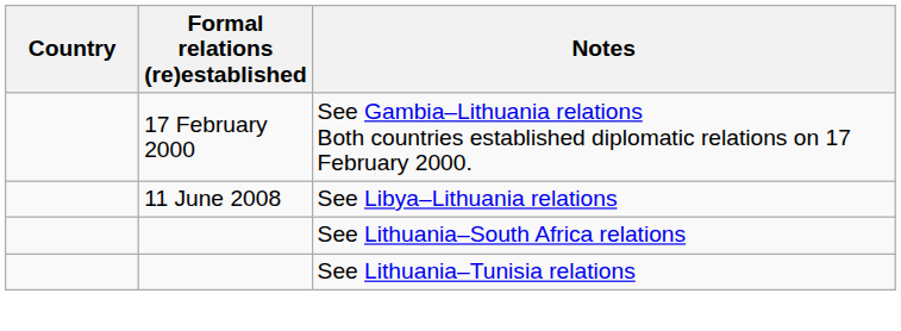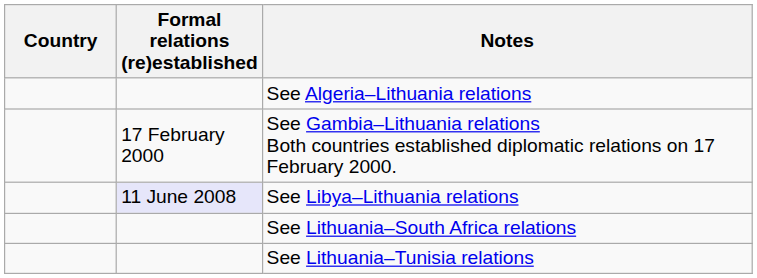 <table class="wikitable sortable" border="1" style="width:100%; margin:auto;">
 <tr>
 <th width="15%">Country</th>
 <th width="12%">Formal relations (re)established</th>
 <th>Notes</th>
 </tr>
 <tr>
 <td></td>
+<td></td>
+<td>See <a href='#'>Algeria–Lithuania relations</a></td>
+</tr>
+<tr>
+<td></td>
 <td>17 February 2000</td>
 <td>See <a href='#'>Gambia–Lithuania relations</a><br>Both countries established diplomatic relations on 17 February 2000.</td>
 </tr>
 <tr>
 <td></td>
-<td>11 June 2008</td>
+<td style="background: lavender;">11 June 2008</td>
 <td>See <a href='#'>Libya–Lithuania relations</a></td>
 </tr>
 <tr>
 <td></td>
 <td></td>
 <td>See <a href='#'>Lithuania–South Africa relations</a></td>
 </tr>
 <tr>
 <td></td>
 <td></td>
 <td>See <a href='#'>Lithuania–Tunisia relations</a></td>
 </tr>
 </table>
